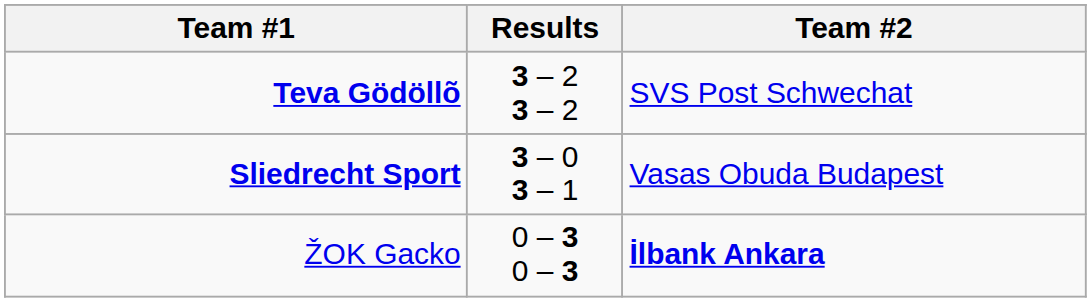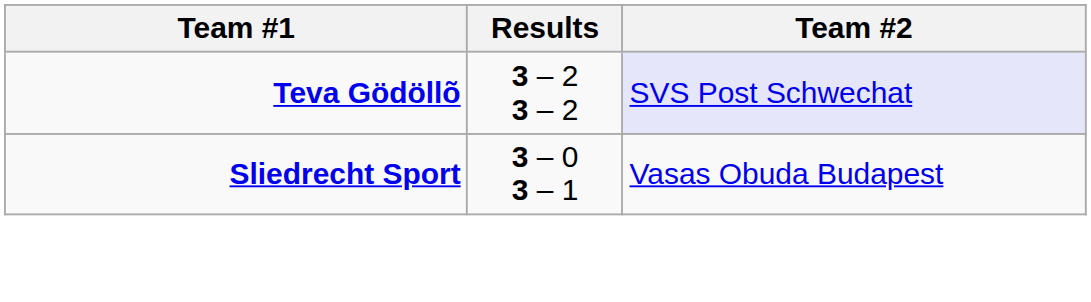 <table class="wikitable" style="border-collapse: collapse;">
 <tr>
 <th align="right" width="240">Team #1</th>
 <th>  Results  </th>
 <th align="left" width="240">Team #2</th>
 </tr>
 <tr>
 <td align="right"><strong><a href='#'>Teva Gödöllõ</a></strong> </td>
 <td align="center"><strong>3</strong> – 2 <br> <strong>3</strong> – 2</td>
-<td> <a href='#'>SVS Post Schwechat</a></td>
+<td style="background: lavender;"> <a href='#'>SVS Post Schwechat</a></td>
 </tr>
 <tr>
 <td align="right"><strong><a href='#'>Sliedrecht Sport</a></strong> </td>
 <td align="center"><strong>3</strong> – 0 <br> <strong>3</strong> – 1</td>
 <td> <a href='#'>Vasas Obuda Budapest</a></td>
 </tr>
-<tr>
-<td align="right"><a href='#'>ŽOK Gacko</a> </td>
-<td align="center">0 – <strong>3</strong> <br> 0 – <strong>3</strong></td>
-<td> <strong><a href='#'>İlbank Ankara</a></strong></td>
-</tr>
 </table>
